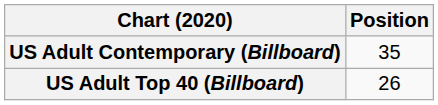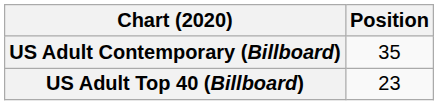 <table class="wikitable sortable plainrowheaders" style="text-align:center">
 <tr>
 <th scope="col">Chart (2020)</th>
 <th scope="col">Position</th>
 </tr>
 <tr>
 <th scope="row">US Adult Contemporary (<em>Billboard</em>)</th>
 <td>35</td>
 </tr>
 <tr>
 <th scope="row">US Adult Top 40 (<em>Billboard</em>)</th>
-<td>26</td>
+<td>23</td>
 </tr>
 </table>
